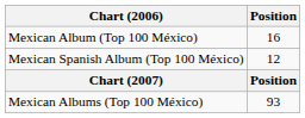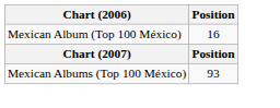 <table class="wikitable sortable">
 <tr>
 <th>Chart (2006)</th>
 <th>Position</th>
 </tr>
 <tr>
 <td>Mexican Album (Top 100 México)</td>
 <td style="text-align:center;">16</td>
 </tr>
 <tr>
-<td>Mexican Spanish Album (Top 100 México)</td>
-<td style="text-align:center;">12</td>
-</tr>
-<tr>
 <th>Chart (2007)</th>
 <th>Position</th>
 </tr>
 <tr>
 <td>Mexican Albums (Top 100 México)</td>
 <td style="text-align:center;">93</td>
 </tr>
 </table>
